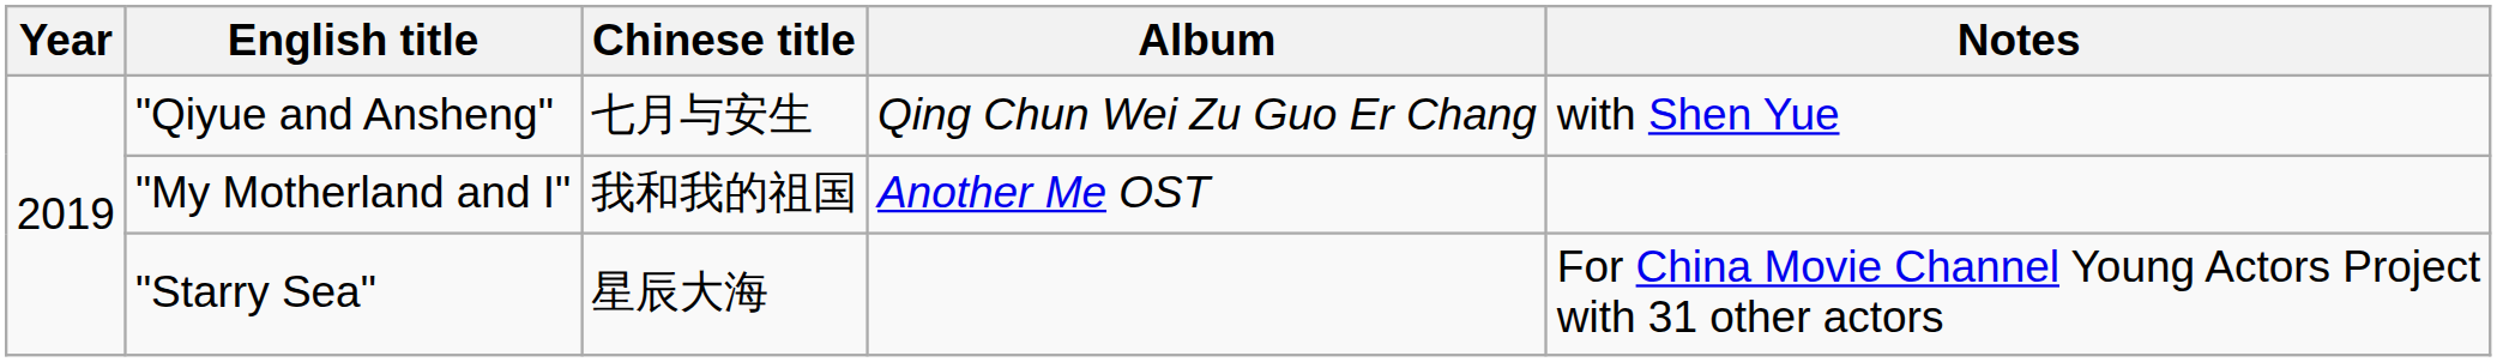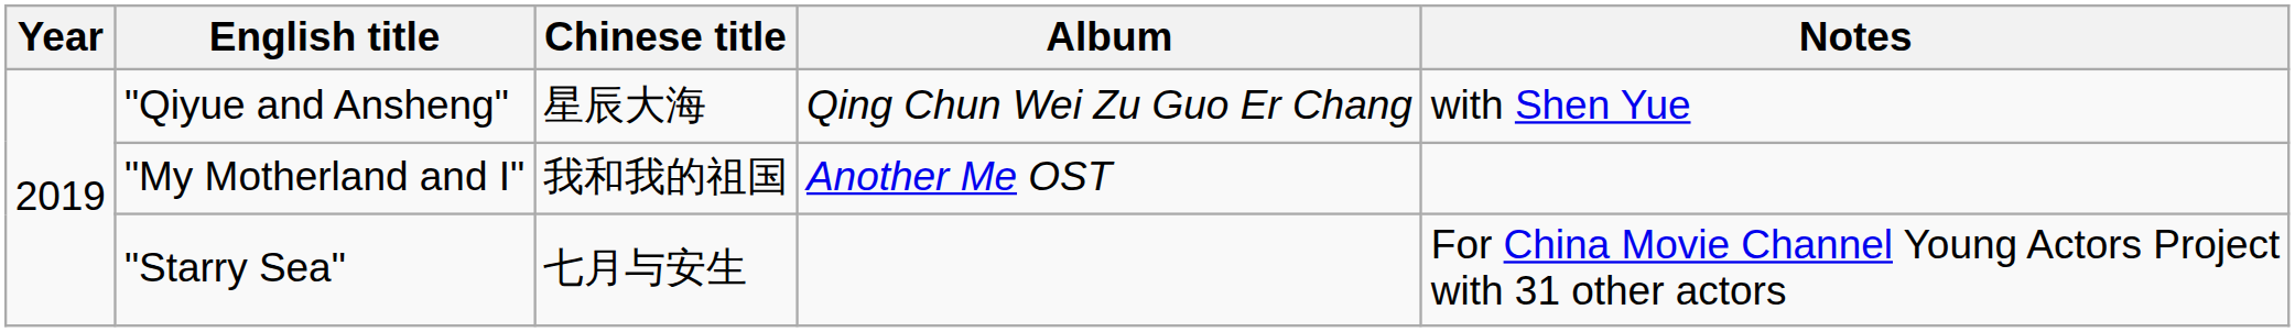 <table class="wikitable">
 <tr>
 <th>Year</th>
 <th>English title</th>
 <th>Chinese title</th>
 <th>Album</th>
 <th>Notes</th>
 </tr>
 <tr>
 <td rowspan=3>2019</td>
 <td>"Qiyue and Ansheng"</td>
-<td>七月与安生</td>
+<td>星辰大海</td>
 <td><em>Qing Chun Wei Zu Guo Er Chang</em></td>
 <td>with <a href='#'>Shen Yue</a></td>
 </tr>
 <tr>
 <td>"My Motherland and I"</td>
 <td>我和我的祖国</td>
 <td><em><a href='#'>Another Me</a> OST</em></td>
 <td></td>
 </tr>
 <tr>
 <td>"Starry Sea"</td>
-<td>星辰大海</td>
+<td>七月与安生</td>
 <td></td>
 <td>For <a href='#'>China Movie Channel</a> Young Actors Project<br>with 31 other actors</td>
 </tr>
 </table>
